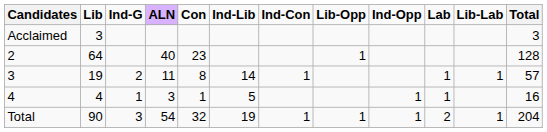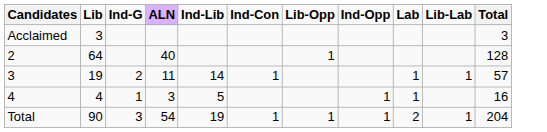 <table class="wikitable" style="text-align:right;">
 <tr>
 <th>Candidates</th>
 <td><strong>Lib</strong></td>
 <td><strong>Ind-G</strong></td>
 <td style="background-color:#D9B2FF;" align="center"><strong>ALN</strong></td>
-<td><strong>Con</strong></td>
 <td><strong>Ind-Lib</strong></td>
 <td><strong>Ind-Con</strong></td>
 <td><strong>Lib-Opp</strong></td>
 <td><strong>Ind-Opp</strong></td>
 <td><strong>Lab</strong></td>
 <td><strong>Lib-Lab</strong></td>
 <th>Total</th>
 </tr>
 <tr>
 <td style="text-align:left;">Acclaimed</td>
 <td>3</td>
 <td></td>
 <td></td>
 <td></td>
 <td></td>
 <td></td>
 <td></td>
 <td></td>
 <td></td>
-<td></td>
 <td>3</td>
 </tr>
 <tr>
 <td style="text-align:left;">2</td>
 <td>64</td>
 <td></td>
 <td>40</td>
-<td>23</td>
 <td></td>
 <td></td>
 <td>1</td>
 <td></td>
 <td></td>
 <td></td>
 <td>128</td>
 </tr>
 <tr>
 <td style="text-align:left;">3</td>
 <td>19</td>
 <td>2</td>
 <td>11</td>
-<td>8</td>
 <td>14</td>
 <td>1</td>
 <td></td>
 <td></td>
 <td>1</td>
 <td>1</td>
 <td>57</td>
 </tr>
 <tr>
 <td style="text-align:left;">4</td>
 <td>4</td>
 <td>1</td>
 <td>3</td>
-<td>1</td>
 <td>5</td>
 <td></td>
 <td></td>
 <td>1</td>
 <td>1</td>
 <td></td>
 <td>16</td>
 </tr>
 <tr>
 <td style="text-align:left;">Total</td>
 <td>90</td>
 <td>3</td>
 <td>54</td>
-<td>32</td>
 <td>19</td>
 <td>1</td>
 <td>1</td>
 <td>1</td>
 <td>2</td>
 <td>1</td>
 <td>204</td>
 </tr>
 </table>
